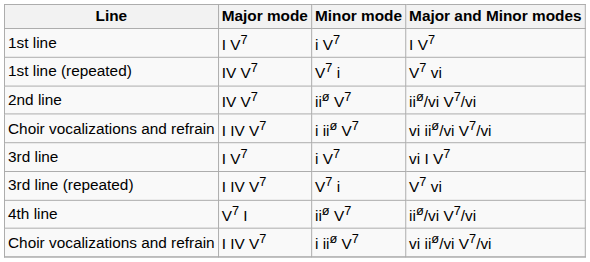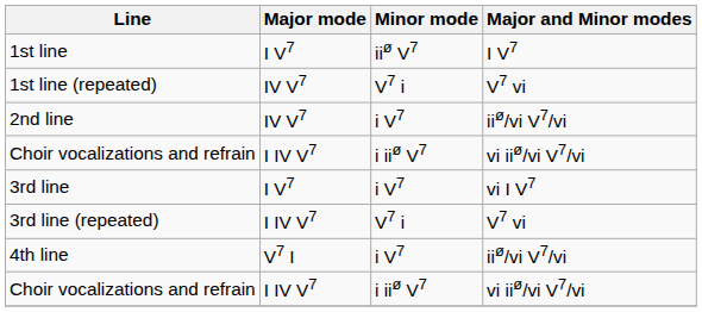 <table class="wikitable">
 <tr valign=top>
 <th><strong>Line</strong></th>
 <th><strong>Major mode</strong></th>
 <th><strong>Minor mode</strong></th>
 <th><strong>Major and Minor modes</strong></th>
 </tr>
 <tr>
 <td>1st line</td>
 <td>I     V<sup>7</sup></td>
-<td>i     V<sup>7</sup></td>
+<td>ii<sup>ø</sup>    V<sup>7</sup></td>
 <td>I            V<sup>7</sup></td>
 </tr>
 <tr>
 <td>1st line (repeated)</td>
 <td>IV   V<sup>7</sup></td>
 <td>V<sup>7</sup>    i</td>
 <td>V<sup>7</sup>         vi</td>
 </tr>
 <tr>
 <td>2nd line</td>
 <td>IV    V<sup>7</sup></td>
-<td>ii<sup>ø</sup>    V<sup>7</sup></td>
+<td>i     V<sup>7</sup></td>
 <td>ii<sup>ø</sup>/vi      V<sup>7</sup>/vi</td>
 </tr>
 <tr>
 <td>Choir vocalizations and refrain</td>
 <td>I   IV   V<sup>7</sup></td>
 <td>i   ii<sup>ø</sup>   V<sup>7</sup></td>
 <td>vi     ii<sup>ø</sup>/vi    V<sup>7</sup>/vi</td>
 </tr>
 <tr>
 <td>3rd line</td>
 <td>I     V<sup>7</sup></td>
 <td>i     V<sup>7</sup></td>
 <td>vi        I         V<sup>7</sup></td>
 </tr>
 <tr>
 <td>3rd line (repeated)</td>
 <td>I   IV   V<sup>7</sup></td>
 <td>V<sup>7</sup>    i</td>
 <td>V<sup>7</sup>         vi</td>
 </tr>
 <tr>
 <td>4th line</td>
 <td>V<sup>7</sup>    I</td>
-<td>ii<sup>ø</sup>    V<sup>7</sup></td>
+<td>i     V<sup>7</sup></td>
 <td>ii<sup>ø</sup>/vi      V<sup>7</sup>/vi</td>
 </tr>
 <tr>
 <td>Choir vocalizations and refrain</td>
 <td>I    IV    V<sup>7</sup></td>
 <td>i    ii<sup>ø</sup>   V<sup>7</sup></td>
 <td>vi     ii<sup>ø</sup>/vi    V<sup>7</sup>/vi</td>
 </tr>
 <tr>
 </tr>
 </table>
